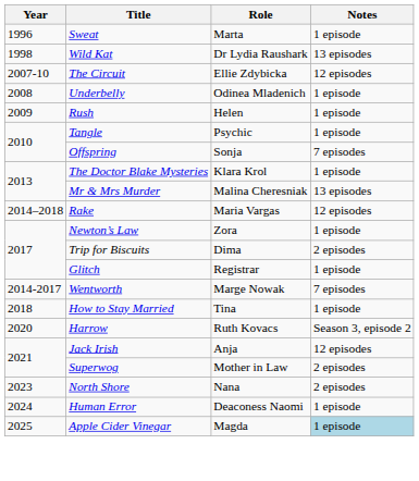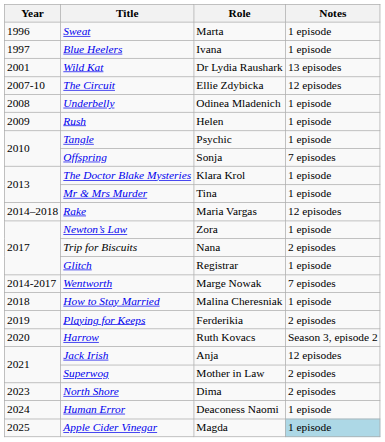 <table class="wikitable">
 <tr>
 <th>Year</th>
 <th>Title</th>
 <th>Role</th>
 <th>Notes</th>
 </tr>
 <tr>
 <td>1996</td>
 <td><em><a href='#'>Sweat</a></em></td>
 <td>Marta</td>
 <td>1 episode</td>
 </tr>
 <tr>
-<td>1998</td>
+<td>1997</td>
+<td><em><a href='#'>Blue Heelers</a></em></td>
+<td>Ivana</td>
+<td>1 episode</td>
+</tr>
+<tr>
+<td>2001</td>
 <td><em><a href='#'>Wild Kat</a></em></td>
 <td>Dr Lydia Raushark</td>
 <td>13 episodes</td>
 </tr>
 <tr>
 <td>2007-10</td>
 <td><em><a href='#'>The Circuit</a></em></td>
 <td>Ellie Zdybicka</td>
 <td>12 episodes</td>
 </tr>
 <tr>
 <td>2008</td>
 <td><em><a href='#'>Underbelly</a></em></td>
 <td>Odinea Mladenich</td>
 <td>1 episode</td>
 </tr>
 <tr>
 <td>2009</td>
 <td><em><a href='#'>Rush</a></em></td>
 <td>Helen</td>
 <td>1 episode</td>
 </tr>
 <tr>
 <td rowspan="2">2010</td>
 <td><em><a href='#'>Tangle</a></em></td>
 <td>Psychic</td>
 <td>1 episode</td>
 </tr>
 <tr>
 <td><em><a href='#'>Offspring</a></em></td>
 <td>Sonja</td>
 <td>7 episodes</td>
 </tr>
 <tr>
 <td rowspan="2">2013</td>
 <td><em><a href='#'>The Doctor Blake Mysteries</a></em></td>
 <td>Klara Krol</td>
 <td>1 episode</td>
 </tr>
 <tr>
 <td><em><a href='#'>Mr & Mrs Murder</a></em></td>
-<td>Malina Cheresniak</td>
-<td>13 episodes</td>
+<td>Tina</td>
+<td>1 episode</td>
 </tr>
 <tr>
 <td>2014–2018</td>
 <td><em><a href='#'>Rake</a></em></td>
 <td>Maria Vargas</td>
 <td>12 episodes</td>
 </tr>
 <tr>
 <td rowspan="3">2017</td>
 <td><em><a href='#'>Newton’s Law</a></em></td>
 <td>Zora</td>
 <td>1 episode</td>
 </tr>
 <tr>
 <td><em>Trip for Biscuits</em></td>
-<td>Dima</td>
+<td>Nana</td>
 <td>2 episodes</td>
 </tr>
 <tr>
 <td><em><a href='#'>Glitch</a></em></td>
 <td>Registrar</td>
 <td>1 episode</td>
 </tr>
 <tr>
 <td>2014-2017</td>
 <td><em><a href='#'>Wentworth</a></em></td>
 <td>Marge Nowak</td>
 <td>7 episodes</td>
 </tr>
 <tr>
 <td>2018</td>
 <td><em><a href='#'>How to Stay Married</a></em></td>
-<td>Tina</td>
+<td>Malina Cheresniak</td>
 <td>1 episode</td>
+</tr>
+<tr>
+<td>2019</td>
+<td><em><a href='#'> Playing for Keeps</a></em></td>
+<td>Ferderikia</td>
+<td>2 episodes</td>
 </tr>
 <tr>
 <td>2020</td>
 <td><em><a href='#'>Harrow</a></em></td>
 <td>Ruth Kovacs</td>
 <td>Season 3, episode 2</td>
 </tr>
 <tr>
 <td rowspan="2">2021</td>
 <td><em><a href='#'>Jack Irish</a></em></td>
 <td>Anja</td>
 <td>12 episodes</td>
 </tr>
 <tr>
 <td><em><a href='#'>Superwog</a></em></td>
 <td>Mother in Law</td>
 <td>2 episodes</td>
 </tr>
 <tr>
 <td>2023</td>
 <td><em><a href='#'>North Shore</a></em></td>
-<td>Nana</td>
+<td>Dima</td>
 <td>2 episodes</td>
 </tr>
 <tr>
 <td>2024</td>
 <td><em><a href='#'>Human Error</a></em></td>
 <td>Deaconess Naomi</td>
 <td>1 episode</td>
 </tr>
 <tr>
 <td>2025</td>
 <td><a href='#'><em>Apple Cider Vinegar</em></a></td>
 <td>Magda</td>
 <td style="background: lightblue;">1 episode</td>
 </tr>
 </table>
